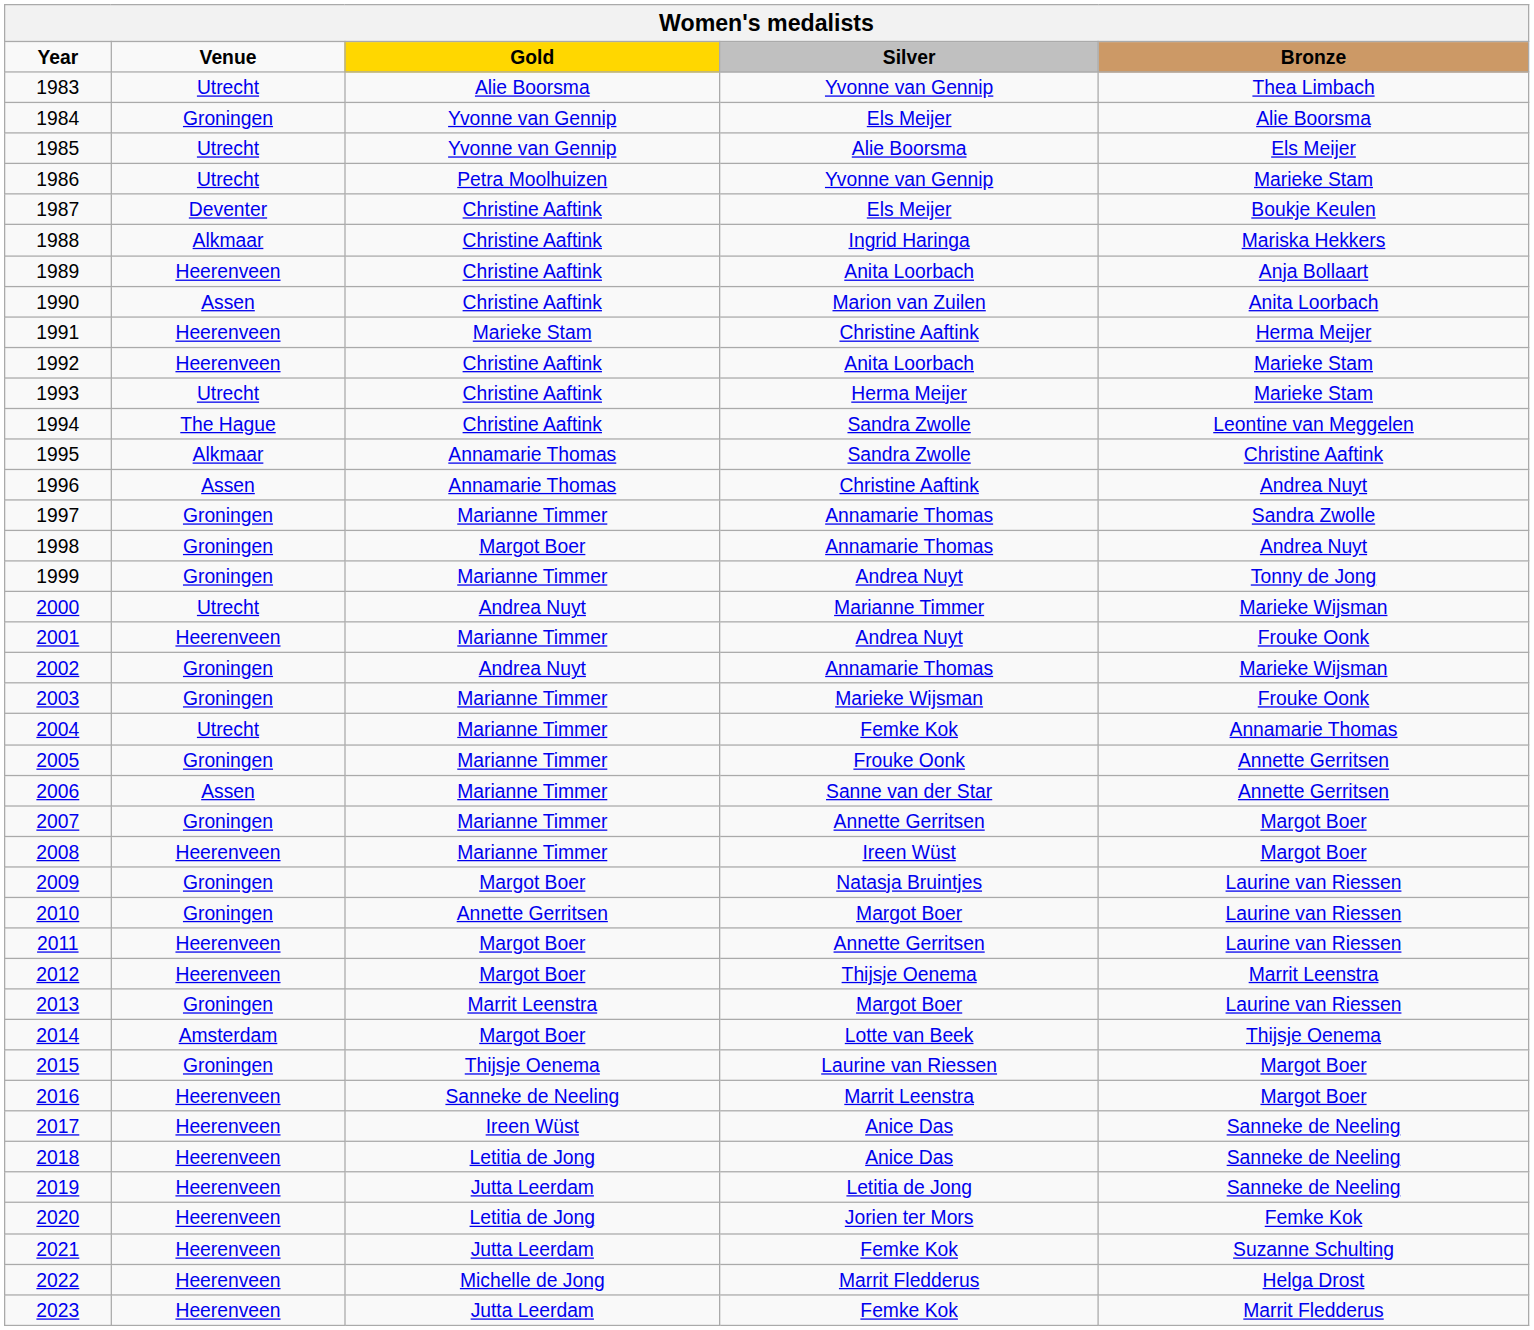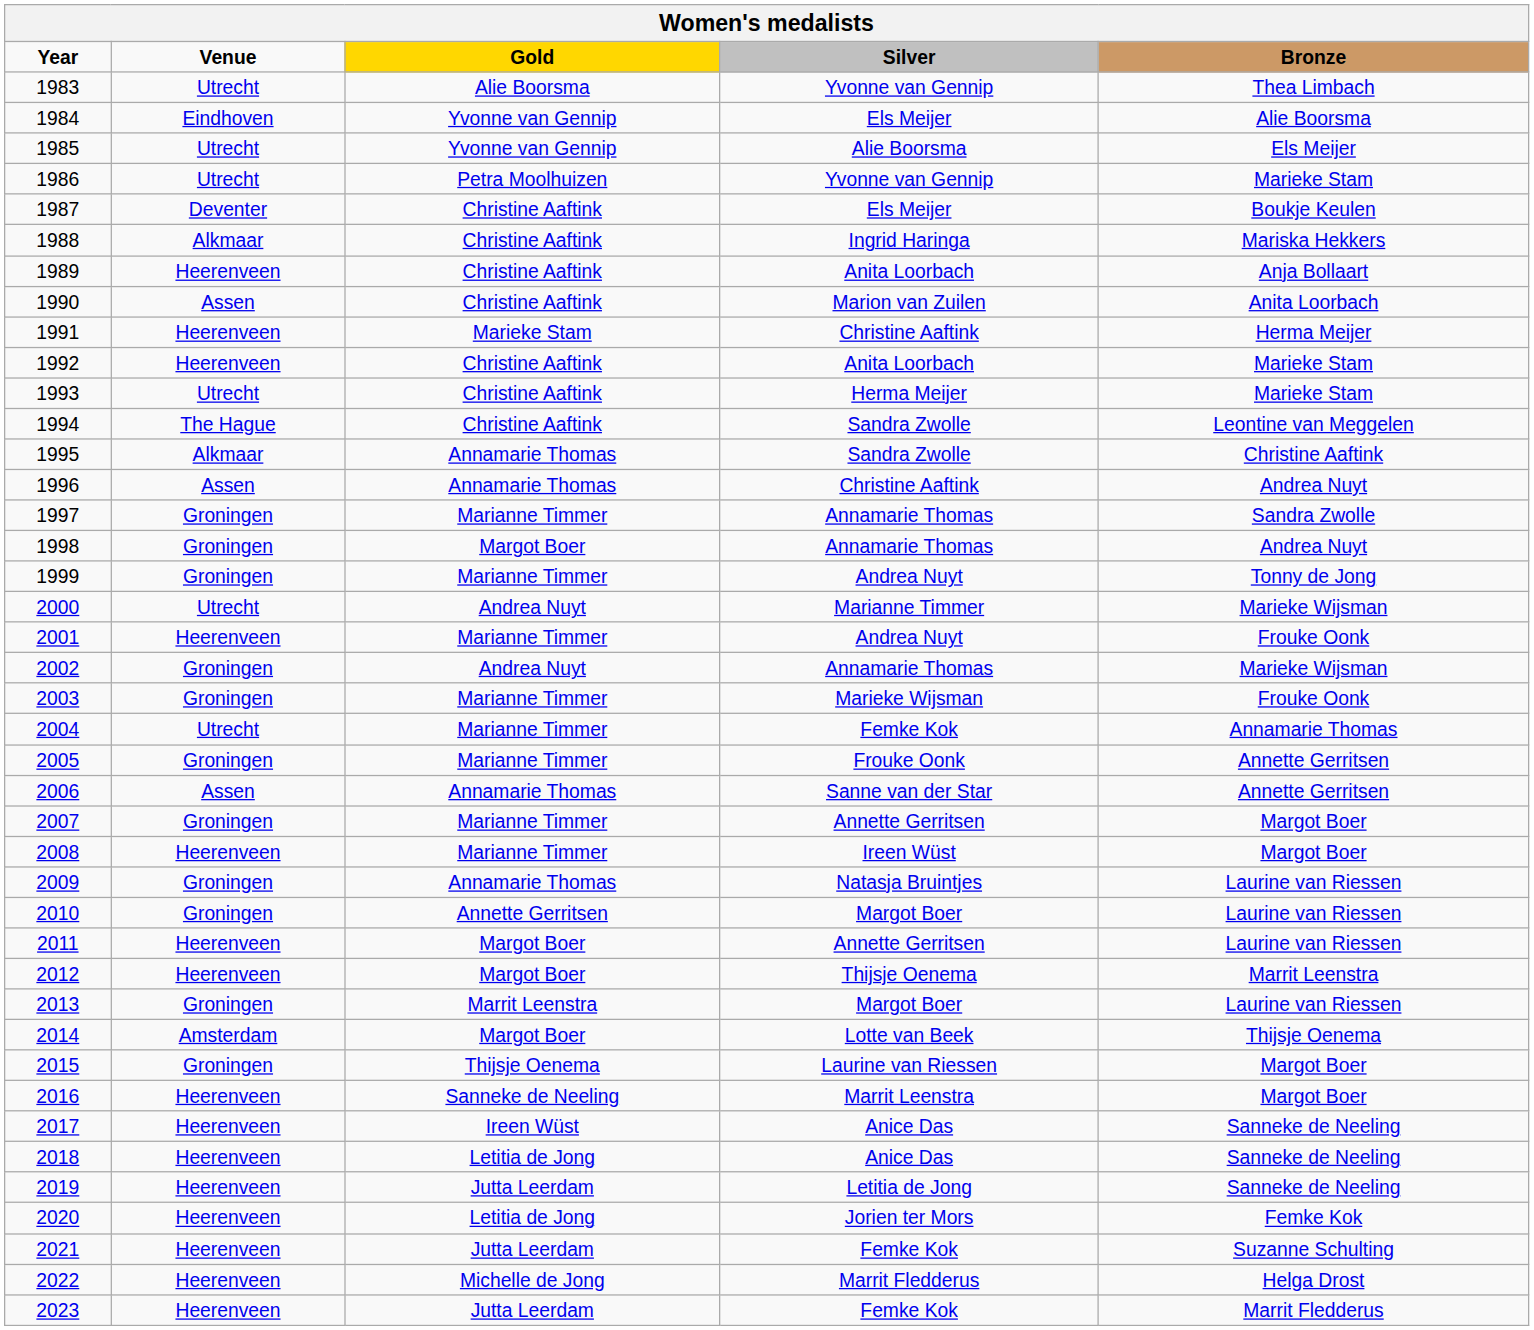 <table class="wikitable" style="font-size:95%; text-align:center;" width="95%">
 <tr>
 <th colspan="5"><big>Women's medalists</big></th>
 </tr>
 <tr>
 <td><strong>Year</strong></td>
 <td><strong>Venue</strong></td>
 <td bgcolor=gold><strong>Gold</strong></td>
 <td bgcolor=silver><strong>Silver</strong></td>
 <td bgcolor=cc9966><strong>Bronze</strong></td>
 </tr>
 <tr>
 <td>1983</td>
 <td><a href='#'>Utrecht</a></td>
 <td><a href='#'>Alie Boorsma</a></td>
 <td><a href='#'>Yvonne van Gennip</a></td>
 <td><a href='#'>Thea Limbach</a></td>
 </tr>
 <tr>
 <td>1984</td>
-<td><a href='#'>Groningen</a></td>
+<td><a href='#'>Eindhoven</a></td>
 <td><a href='#'>Yvonne van Gennip</a></td>
 <td><a href='#'>Els Meijer</a></td>
 <td><a href='#'>Alie Boorsma</a></td>
 </tr>
 <tr>
 <td>1985</td>
 <td><a href='#'>Utrecht</a></td>
 <td><a href='#'>Yvonne van Gennip</a></td>
 <td><a href='#'>Alie Boorsma</a></td>
 <td><a href='#'>Els Meijer</a></td>
 </tr>
 <tr>
 <td>1986</td>
 <td><a href='#'>Utrecht</a></td>
 <td><a href='#'>Petra Moolhuizen</a></td>
 <td><a href='#'>Yvonne van Gennip</a></td>
 <td><a href='#'>Marieke Stam</a></td>
 </tr>
 <tr>
 <td>1987</td>
 <td><a href='#'>Deventer</a></td>
 <td><a href='#'>Christine Aaftink</a></td>
 <td><a href='#'>Els Meijer</a></td>
 <td><a href='#'>Boukje Keulen</a></td>
 </tr>
 <tr>
 <td>1988</td>
 <td><a href='#'>Alkmaar</a></td>
 <td><a href='#'>Christine Aaftink</a></td>
 <td><a href='#'>Ingrid Haringa</a></td>
 <td><a href='#'>Mariska Hekkers</a></td>
 </tr>
 <tr>
 <td>1989</td>
 <td><a href='#'>Heerenveen</a></td>
 <td><a href='#'>Christine Aaftink</a></td>
 <td><a href='#'>Anita Loorbach</a></td>
 <td><a href='#'>Anja Bollaart</a></td>
 </tr>
 <tr>
 <td>1990</td>
 <td><a href='#'>Assen</a></td>
 <td><a href='#'>Christine Aaftink</a></td>
 <td><a href='#'>Marion van Zuilen</a></td>
 <td><a href='#'>Anita Loorbach</a></td>
 </tr>
 <tr>
 <td>1991</td>
 <td><a href='#'>Heerenveen</a></td>
 <td><a href='#'>Marieke Stam</a></td>
 <td><a href='#'>Christine Aaftink</a></td>
 <td><a href='#'>Herma Meijer</a></td>
 </tr>
 <tr>
 <td>1992</td>
 <td><a href='#'>Heerenveen</a></td>
 <td><a href='#'>Christine Aaftink</a></td>
 <td><a href='#'>Anita Loorbach</a></td>
 <td><a href='#'>Marieke Stam</a></td>
 </tr>
 <tr>
 <td>1993</td>
 <td><a href='#'>Utrecht</a></td>
 <td><a href='#'>Christine Aaftink</a></td>
 <td><a href='#'>Herma Meijer</a></td>
 <td><a href='#'>Marieke Stam</a></td>
 </tr>
 <tr>
 <td>1994</td>
 <td><a href='#'>The Hague</a></td>
 <td><a href='#'>Christine Aaftink</a></td>
 <td><a href='#'>Sandra Zwolle</a></td>
 <td><a href='#'>Leontine van Meggelen</a></td>
 </tr>
 <tr>
 <td>1995</td>
 <td><a href='#'>Alkmaar</a></td>
 <td><a href='#'>Annamarie Thomas</a></td>
 <td><a href='#'>Sandra Zwolle</a></td>
 <td><a href='#'>Christine Aaftink</a></td>
 </tr>
 <tr>
 <td>1996</td>
 <td><a href='#'>Assen</a></td>
 <td><a href='#'>Annamarie Thomas</a></td>
 <td><a href='#'>Christine Aaftink</a></td>
 <td><a href='#'>Andrea Nuyt</a></td>
 </tr>
 <tr>
 <td>1997</td>
 <td><a href='#'>Groningen</a></td>
 <td><a href='#'>Marianne Timmer</a></td>
 <td><a href='#'>Annamarie Thomas</a></td>
 <td><a href='#'>Sandra Zwolle</a></td>
 </tr>
 <tr>
 <td>1998</td>
 <td><a href='#'>Groningen</a></td>
 <td><a href='#'>Margot Boer</a></td>
 <td><a href='#'>Annamarie Thomas</a></td>
 <td><a href='#'>Andrea Nuyt</a></td>
 </tr>
 <tr>
 <td>1999</td>
 <td><a href='#'>Groningen</a></td>
 <td><a href='#'>Marianne Timmer</a></td>
 <td><a href='#'>Andrea Nuyt</a></td>
 <td><a href='#'>Tonny de Jong</a></td>
 </tr>
 <tr>
 <td><a href='#'>2000</a></td>
 <td><a href='#'>Utrecht</a></td>
 <td><a href='#'>Andrea Nuyt</a></td>
 <td><a href='#'>Marianne Timmer</a></td>
 <td><a href='#'>Marieke Wijsman</a></td>
 </tr>
 <tr>
 <td><a href='#'>2001</a></td>
 <td><a href='#'>Heerenveen</a></td>
 <td><a href='#'>Marianne Timmer</a></td>
 <td><a href='#'>Andrea Nuyt</a></td>
 <td><a href='#'>Frouke Oonk</a></td>
 </tr>
 <tr>
 <td><a href='#'>2002</a></td>
 <td><a href='#'>Groningen</a></td>
 <td><a href='#'>Andrea Nuyt</a></td>
 <td><a href='#'>Annamarie Thomas</a></td>
 <td><a href='#'>Marieke Wijsman</a></td>
 </tr>
 <tr>
 <td><a href='#'>2003</a></td>
 <td><a href='#'>Groningen</a></td>
 <td><a href='#'>Marianne Timmer</a></td>
 <td><a href='#'>Marieke Wijsman</a></td>
 <td><a href='#'>Frouke Oonk</a></td>
 </tr>
 <tr>
 <td><a href='#'>2004</a></td>
 <td><a href='#'>Utrecht</a></td>
 <td><a href='#'>Marianne Timmer</a></td>
 <td><a href='#'>Femke Kok</a></td>
 <td><a href='#'>Annamarie Thomas</a></td>
 </tr>
 <tr>
 <td><a href='#'>2005</a></td>
 <td><a href='#'>Groningen</a></td>
 <td><a href='#'>Marianne Timmer</a></td>
 <td><a href='#'>Frouke Oonk</a></td>
 <td><a href='#'>Annette Gerritsen</a></td>
 </tr>
 <tr>
 <td><a href='#'>2006</a></td>
 <td><a href='#'>Assen</a></td>
-<td><a href='#'>Marianne Timmer</a></td>
+<td><a href='#'>Annamarie Thomas</a></td>
 <td><a href='#'>Sanne van der Star</a></td>
 <td><a href='#'>Annette Gerritsen</a></td>
 </tr>
 <tr>
 <td><a href='#'>2007</a></td>
 <td><a href='#'>Groningen</a></td>
 <td><a href='#'>Marianne Timmer</a></td>
 <td><a href='#'>Annette Gerritsen</a></td>
 <td><a href='#'>Margot Boer</a></td>
 </tr>
 <tr>
 <td><a href='#'>2008</a></td>
 <td><a href='#'>Heerenveen</a></td>
 <td><a href='#'>Marianne Timmer</a></td>
 <td><a href='#'>Ireen Wüst</a></td>
 <td><a href='#'>Margot Boer</a></td>
 </tr>
 <tr>
 <td><a href='#'>2009</a></td>
 <td><a href='#'>Groningen</a></td>
-<td><a href='#'>Margot Boer</a></td>
+<td><a href='#'>Annamarie Thomas</a></td>
 <td><a href='#'>Natasja Bruintjes</a></td>
 <td><a href='#'>Laurine van Riessen</a></td>
 </tr>
 <tr>
 <td><a href='#'>2010</a></td>
 <td><a href='#'>Groningen</a></td>
 <td><a href='#'>Annette Gerritsen</a></td>
 <td><a href='#'>Margot Boer</a></td>
 <td><a href='#'>Laurine van Riessen</a></td>
 </tr>
 <tr>
 <td><a href='#'>2011</a></td>
 <td><a href='#'>Heerenveen</a></td>
 <td><a href='#'>Margot Boer</a></td>
 <td><a href='#'>Annette Gerritsen</a></td>
 <td><a href='#'>Laurine van Riessen</a></td>
 </tr>
 <tr>
 <td><a href='#'>2012</a></td>
 <td><a href='#'>Heerenveen</a></td>
 <td><a href='#'>Margot Boer</a></td>
 <td><a href='#'>Thijsje Oenema</a></td>
 <td><a href='#'>Marrit Leenstra</a></td>
 </tr>
 <tr>
 <td><a href='#'>2013</a></td>
 <td><a href='#'>Groningen</a></td>
 <td><a href='#'>Marrit Leenstra</a></td>
 <td><a href='#'>Margot Boer</a></td>
 <td><a href='#'>Laurine van Riessen</a></td>
 </tr>
 <tr>
 <td><a href='#'>2014</a></td>
 <td><a href='#'>Amsterdam</a></td>
 <td><a href='#'>Margot Boer</a></td>
 <td><a href='#'>Lotte van Beek</a></td>
 <td><a href='#'>Thijsje Oenema</a></td>
 </tr>
 <tr>
 <td><a href='#'>2015</a></td>
 <td><a href='#'>Groningen</a></td>
 <td><a href='#'>Thijsje Oenema</a></td>
 <td><a href='#'>Laurine van Riessen</a></td>
 <td><a href='#'>Margot Boer</a></td>
 </tr>
 <tr>
 <td><a href='#'>2016</a></td>
 <td><a href='#'>Heerenveen</a></td>
 <td><a href='#'>Sanneke de Neeling</a></td>
 <td><a href='#'>Marrit Leenstra</a></td>
 <td><a href='#'>Margot Boer</a></td>
 </tr>
 <tr>
 <td><a href='#'>2017</a></td>
 <td><a href='#'>Heerenveen</a></td>
 <td><a href='#'>Ireen Wüst</a></td>
 <td><a href='#'>Anice Das</a></td>
 <td><a href='#'>Sanneke de Neeling</a></td>
 </tr>
 <tr>
 <td><a href='#'>2018</a></td>
 <td><a href='#'>Heerenveen</a></td>
 <td><a href='#'>Letitia de Jong</a></td>
 <td><a href='#'>Anice Das</a></td>
 <td><a href='#'>Sanneke de Neeling</a></td>
 </tr>
 <tr>
 <td><a href='#'>2019</a></td>
 <td><a href='#'>Heerenveen</a></td>
 <td><a href='#'>Jutta Leerdam</a></td>
 <td><a href='#'>Letitia de Jong</a></td>
 <td><a href='#'>Sanneke de Neeling</a></td>
 </tr>
 <tr>
 <td><a href='#'>2020</a></td>
 <td><a href='#'>Heerenveen</a></td>
 <td><a href='#'>Letitia de Jong</a></td>
 <td><a href='#'>Jorien ter Mors</a></td>
 <td><a href='#'>Femke Kok</a></td>
 </tr>
 <tr>
 <td><a href='#'>2021</a></td>
 <td><a href='#'>Heerenveen</a></td>
 <td><a href='#'>Jutta Leerdam</a></td>
 <td><a href='#'>Femke Kok</a></td>
 <td><a href='#'>Suzanne Schulting</a></td>
 </tr>
 <tr>
 <td><a href='#'>2022</a></td>
 <td><a href='#'>Heerenveen</a></td>
 <td><a href='#'>Michelle de Jong</a></td>
 <td><a href='#'>Marrit Fledderus</a></td>
 <td><a href='#'>Helga Drost</a></td>
 </tr>
 <tr>
 <td><a href='#'>2023</a></td>
 <td><a href='#'>Heerenveen</a></td>
 <td><a href='#'>Jutta Leerdam</a></td>
 <td><a href='#'>Femke Kok</a></td>
 <td><a href='#'>Marrit Fledderus</a></td>
 </tr>
 </table>
